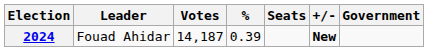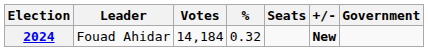 <table class="wikitable" style="text-align:right;">
 <tr>
 <th>Election</th>
 <th>Leader</th>
 <th>Votes</th>
 <th>%</th>
 <th>Seats</th>
 <th>+/-</th>
 <th>Government</th>
 </tr>
 <tr>
 <th><a href='#'>2024</a></th>
 <td>Fouad Ahidar</td>
-<td>14,187</td>
-<td>0.39</td>
+<td>14,184</td>
+<td>0.32</td>
 <td></td>
 <td><strong>New</strong></td>
 <td></td>
 </tr>
 </table>
